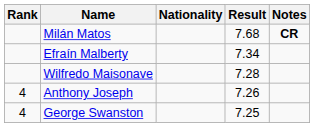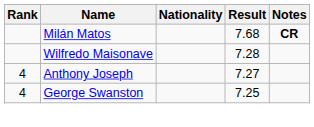 <table class="wikitable sortable" style="text-align:center;font-size:95%">
 <tr>
 <th>Rank</th>
 <th>Name</th>
 <th>Nationality</th>
 <th>Result</th>
 <th>Notes</th>
 </tr>
 <tr>
 <td></td>
 <td align=left><a href='#'>Milán Matos</a></td>
 <td align=left></td>
 <td>7.68</td>
 <td><strong>CR</strong></td>
 </tr>
 <tr>
 <td></td>
-<td align=left><a href='#'>Efraín Malberty</a></td>
-<td align=left></td>
-<td>7.34</td>
-<td></td>
-</tr>
-<tr>
-<td></td>
 <td align=left><a href='#'>Wilfredo Maisonave</a></td>
 <td align=left></td>
 <td>7.28</td>
 <td></td>
 </tr>
 <tr>
 <td>4</td>
 <td align=left><a href='#'>Anthony Joseph</a></td>
 <td align=left></td>
-<td>7.26</td>
+<td>7.27</td>
 <td></td>
 </tr>
 <tr>
 <td>4</td>
 <td align=left><a href='#'>George Swanston</a></td>
 <td align=left></td>
 <td>7.25</td>
 <td></td>
 </tr>
 </table>
